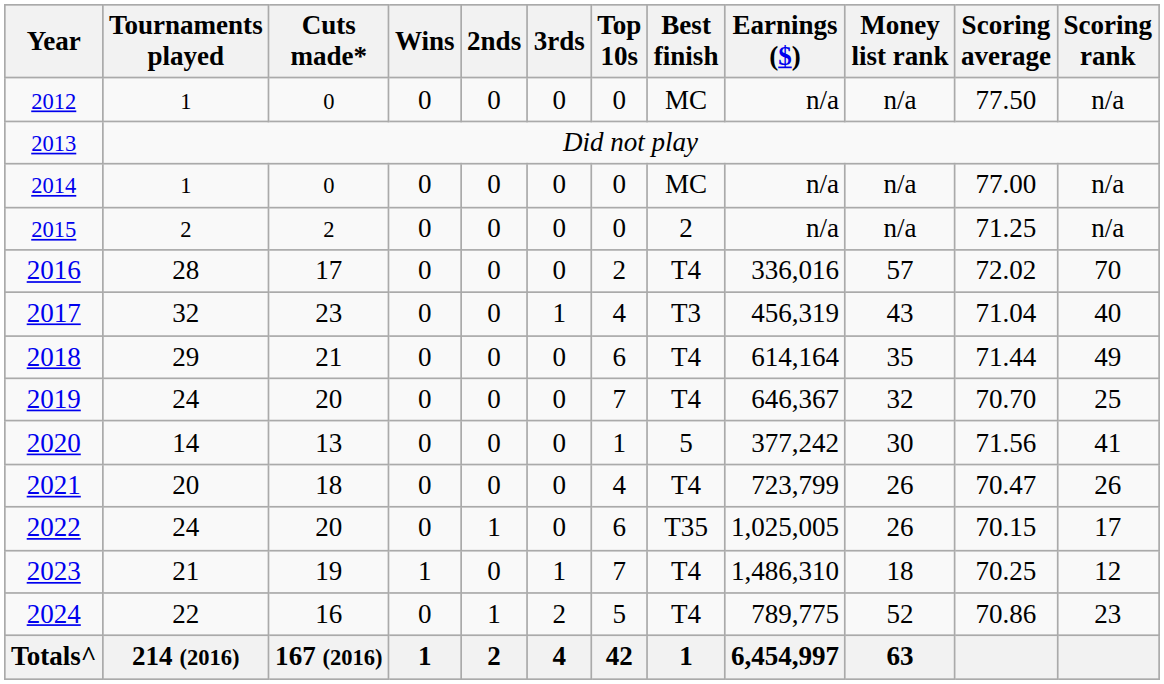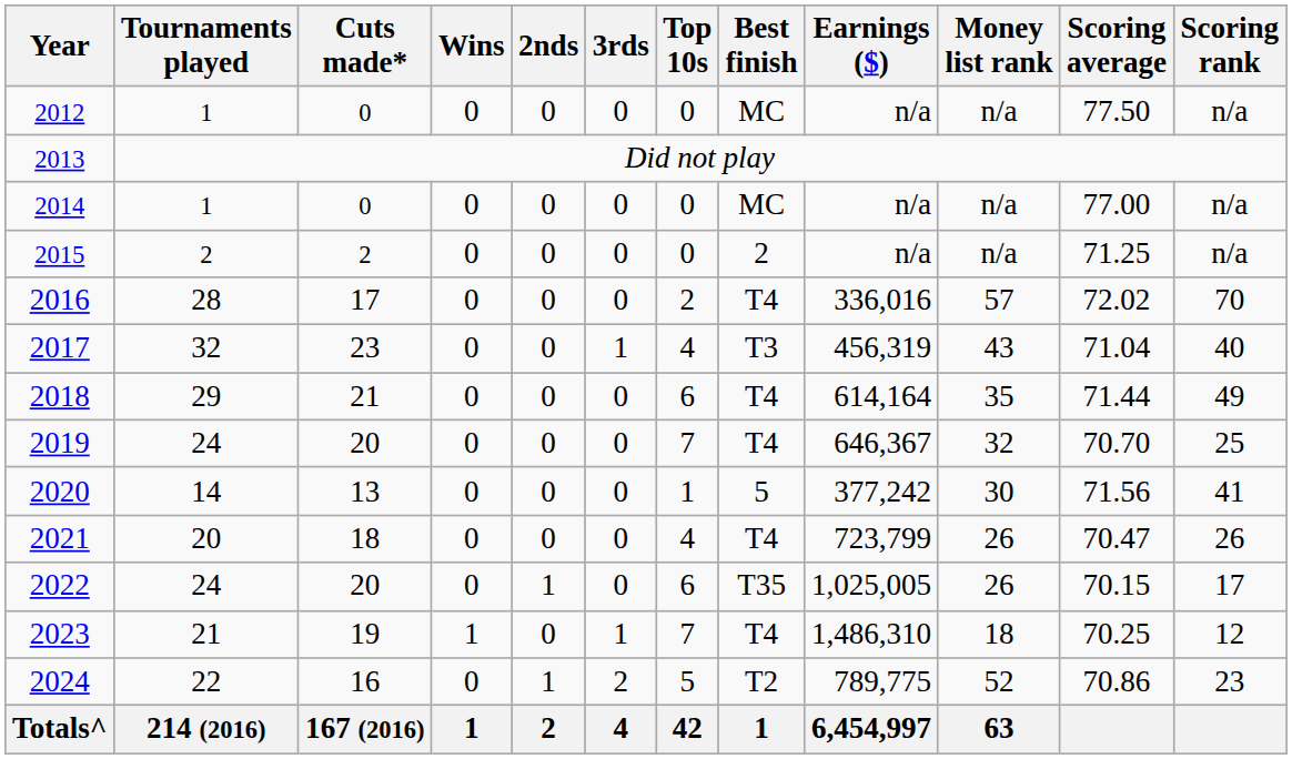 <table class="wikitable" style="text-align:center; ">
 <tr>
 <th>Year</th>
 <th>Tournaments <br>played</th>
 <th>Cuts <br>made*</th>
 <th>Wins</th>
 <th>2nds</th>
 <th>3rds</th>
 <th>Top <br>10s</th>
 <th>Best <br>finish</th>
 <th>Earnings<br>(<a href='#'>$</a>)</th>
 <th>Money<br>list rank</th>
 <th>Scoring <br> average</th>
 <th>Scoring<br>rank</th>
 </tr>
 <tr>
 <td><small><a href='#'>2012</a></small></td>
 <td><small>1</small></td>
 <td><small>0</small></td>
 <td>0</td>
 <td>0</td>
 <td>0</td>
 <td>0</td>
 <td>MC</td>
 <td align=right>n/a</td>
 <td>n/a</td>
 <td>77.50</td>
 <td>n/a</td>
 </tr>
 <tr>
 <td><small><a href='#'>2013</a></small></td>
 <td colspan=11><em>Did not play</em></td>
 </tr>
 <tr>
 <td><small><a href='#'>2014</a></small></td>
 <td><small>1</small></td>
 <td><small>0</small></td>
 <td>0</td>
 <td>0</td>
 <td>0</td>
 <td>0</td>
 <td>MC</td>
 <td align=right>n/a</td>
 <td>n/a</td>
 <td>77.00</td>
 <td>n/a</td>
 </tr>
 <tr>
 <td><small><a href='#'>2015</a></small></td>
 <td><small>2</small></td>
 <td><small>2</small></td>
 <td>0</td>
 <td>0</td>
 <td>0</td>
 <td>0</td>
 <td>2</td>
 <td align=right>n/a</td>
 <td>n/a</td>
 <td>71.25</td>
 <td>n/a</td>
 </tr>
 <tr>
 <td><a href='#'>2016</a></td>
 <td>28</td>
 <td>17</td>
 <td>0</td>
 <td>0</td>
 <td>0</td>
 <td>2</td>
 <td>T4</td>
 <td align="right">336,016</td>
 <td>57</td>
 <td>72.02</td>
 <td>70</td>
 </tr>
 <tr>
 <td><a href='#'>2017</a></td>
 <td>32</td>
 <td>23</td>
 <td>0</td>
 <td>0</td>
 <td>1</td>
 <td>4</td>
 <td>T3</td>
 <td align=right>456,319</td>
 <td>43</td>
 <td>71.04</td>
 <td>40</td>
 </tr>
 <tr>
 <td><a href='#'>2018</a></td>
 <td>29</td>
 <td>21</td>
 <td>0</td>
 <td>0</td>
 <td>0</td>
 <td>6</td>
 <td>T4</td>
 <td align=right>614,164</td>
 <td>35</td>
 <td>71.44</td>
 <td>49</td>
 </tr>
 <tr>
 <td><a href='#'>2019</a></td>
 <td>24</td>
 <td>20</td>
 <td>0</td>
 <td>0</td>
 <td>0</td>
 <td>7</td>
 <td>T4</td>
 <td align=right>646,367</td>
 <td>32</td>
 <td>70.70</td>
 <td>25</td>
 </tr>
 <tr>
 <td><a href='#'>2020</a></td>
 <td>14</td>
 <td>13</td>
 <td>0</td>
 <td>0</td>
 <td>0</td>
 <td>1</td>
 <td>5</td>
 <td align=right>377,242</td>
 <td>30</td>
 <td>71.56</td>
 <td>41</td>
 </tr>
 <tr>
 <td><a href='#'>2021</a></td>
 <td>20</td>
 <td>18</td>
 <td>0</td>
 <td>0</td>
 <td>0</td>
 <td>4</td>
 <td>T4</td>
 <td align=right>723,799</td>
 <td>26</td>
 <td>70.47</td>
 <td>26</td>
 </tr>
 <tr>
 <td><a href='#'>2022</a></td>
 <td>24</td>
 <td>20</td>
 <td>0</td>
 <td>1</td>
 <td>0</td>
 <td>6</td>
 <td>T35</td>
 <td align=right>1,025,005</td>
 <td>26</td>
 <td>70.15</td>
 <td>17</td>
 </tr>
 <tr>
 <td><a href='#'>2023</a></td>
 <td>21</td>
 <td>19</td>
 <td>1</td>
 <td>0</td>
 <td>1</td>
 <td>7</td>
 <td>T4</td>
 <td align=right>1,486,310</td>
 <td>18</td>
 <td>70.25</td>
 <td>12</td>
 </tr>
 <tr>
 <td><a href='#'>2024</a></td>
 <td>22</td>
 <td>16</td>
 <td>0</td>
 <td>1</td>
 <td>2</td>
 <td>5</td>
-<td>T4</td>
+<td>T2</td>
 <td align=right>789,775</td>
 <td>52</td>
 <td>70.86</td>
 <td>23</td>
 </tr>
 <tr>
 <th>Totals^</th>
 <th>214 <small>(2016)</small> </th>
 <th>167 <small>(2016)</small> </th>
 <th>1 </th>
 <th>2 </th>
 <th>4 </th>
 <th>42 </th>
 <th>1 </th>
 <th align=right>6,454,997 </th>
 <th>63 </th>
 <th></th>
 <th></th>
 </tr>
 </table>
